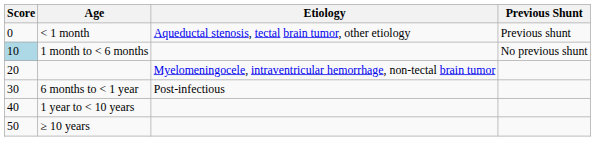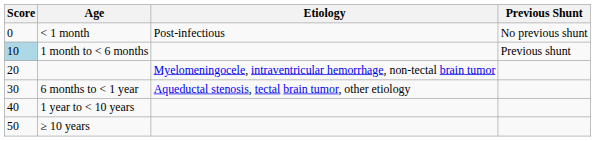 <table class="wikitable">
 <tr>
 <th>Score</th>
 <th>Age</th>
 <th>Etiology</th>
 <th>Previous Shunt</th>
 </tr>
 <tr>
 <td>0</td>
 <td>< 1 month</td>
-<td><a href='#'>Aqueductal stenosis</a>, <a href='#'>tectal</a> <a href='#'>brain tumor</a>, other etiology</td>
-<td>Previous shunt</td>
+<td>Post-infectious</td>
+<td>No previous shunt</td>
 </tr>
 <tr>
 <td style="background: lightblue;">10</td>
 <td>1 month to < 6 months</td>
 <td></td>
-<td>No previous shunt</td>
+<td>Previous shunt</td>
 </tr>
 <tr>
 <td>20</td>
 <td></td>
 <td><a href='#'>Myelomeningocele</a>, <a href='#'>intraventricular hemorrhage</a>, non-tectal <a href='#'>brain tumor</a></td>
 <td></td>
 </tr>
 <tr>
 <td>30</td>
 <td>6 months to < 1 year</td>
-<td>Post-infectious</td>
+<td><a href='#'>Aqueductal stenosis</a>, <a href='#'>tectal</a> <a href='#'>brain tumor</a>, other etiology</td>
 <td></td>
 </tr>
 <tr>
 <td>40</td>
 <td>1 year to < 10 years</td>
 <td></td>
 <td></td>
 </tr>
 <tr>
 <td>50</td>
 <td>≥ 10 years</td>
 <td></td>
 <td></td>
 </tr>
 </table>
